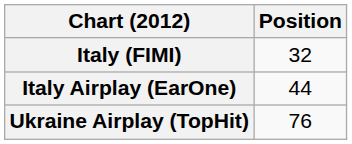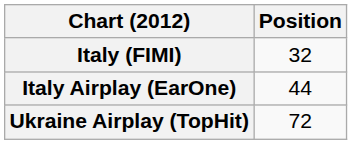 <table class="wikitable sortable plainrowheaders" style="text-align:center;">
 <tr>
 <th scope="col">Chart (2012)</th>
 <th scope="col">Position</th>
 </tr>
 <tr>
 <th scope="row">Italy (FIMI)</th>
 <td>32</td>
 </tr>
 <tr>
 <th scope="row">Italy Airplay (EarOne)</th>
 <td>44</td>
 </tr>
 <tr>
 <th scope="row">Ukraine Airplay (TopHit)</th>
-<td>76</td>
+<td>72</td>
 </tr>
 </table>
